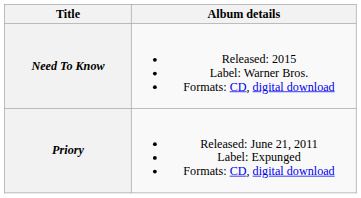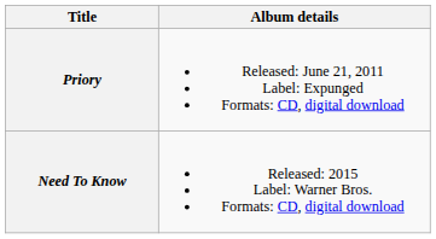 <table class="wikitable plainrowheaders" style="text-align:center;">
 <tr>
 <th scope="col" style="width:10em;">Title</th>
 <th scope="col" style="width:18em;">Album details</th>
 </tr>
 <tr>
+<th scope="row"><em>Priory</em></th>
+<td><br><ul><li>Released: June 21, 2011</li><li>Label: Expunged</li><li>Formats: <a href='#'>CD</a>, <a href='#'>digital download</a></li></ul></td>
+</tr>
+<tr>
 <th scope="row"><em>Need To Know</em></th>
 <td><br><ul><li>Released: 2015</li><li>Label: Warner Bros.</li><li>Formats: <a href='#'>CD</a>, <a href='#'>digital download</a></li></ul></td>
 </tr>
-<tr>
-<th scope="row"><em>Priory</em></th>
-<td><br><ul><li>Released: June 21, 2011</li><li>Label: Expunged</li><li>Formats: <a href='#'>CD</a>, <a href='#'>digital download</a></li></ul></td>
-</tr>
 </table>
